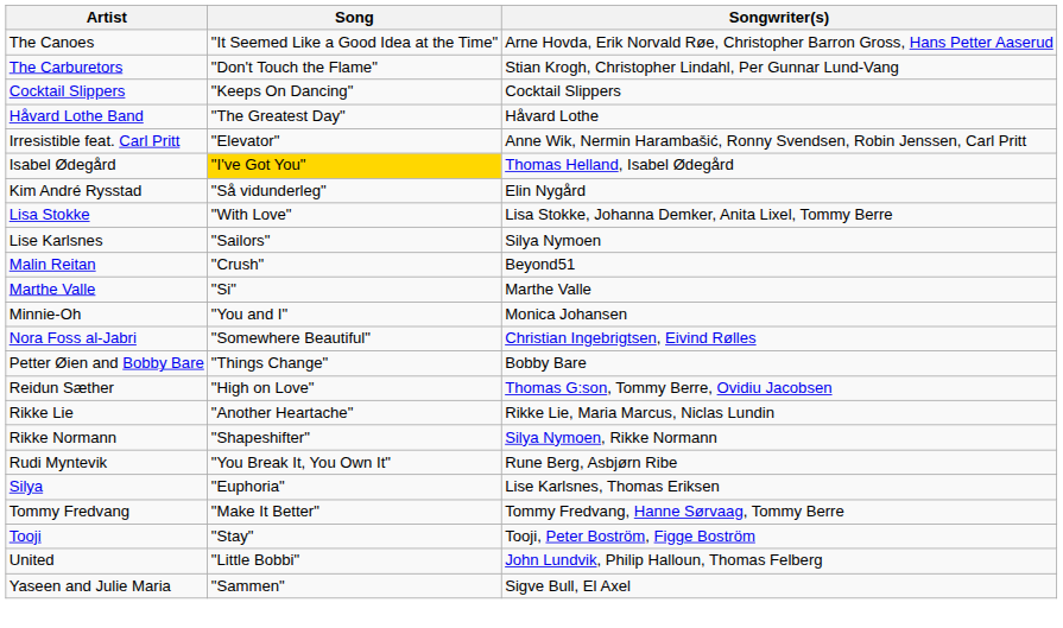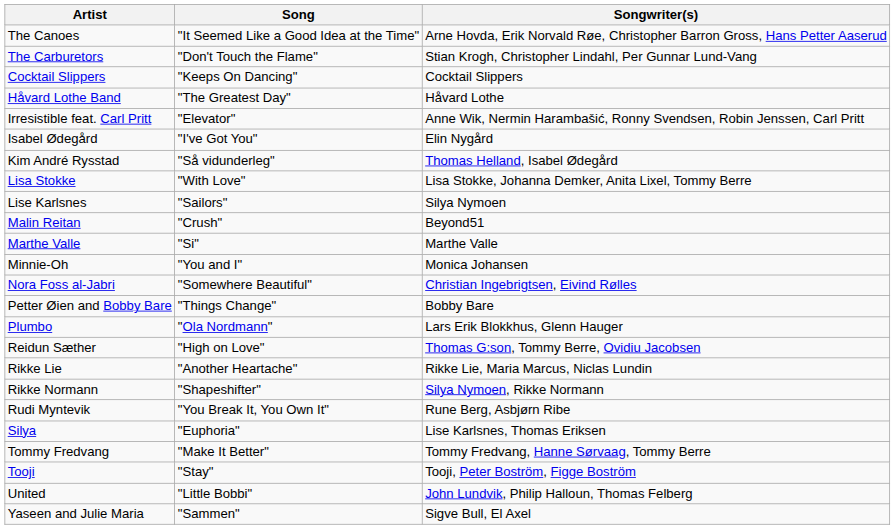 <table class="sortable wikitable" style="margin: 1em auto 1em auto; text-align:left">
 <tr>
 <th>Artist</th>
 <th>Song</th>
 <th>Songwriter(s)</th>
 </tr>
 <tr>
 <td data-sort-value="Canoes, The">The Canoes</td>
 <td>"It Seemed Like a Good Idea at the Time"</td>
 <td>Arne Hovda, Erik Norvald Røe, Christopher Barron Gross, <a href='#'>Hans Petter Aaserud</a></td>
 </tr>
 <tr>
 <td data-sort-value="Carburetors, The"><a href='#'>The Carburetors</a></td>
 <td>"Don't Touch the Flame"</td>
 <td>Stian Krogh, Christopher Lindahl, Per Gunnar Lund-Vang</td>
 </tr>
 <tr>
 <td><a href='#'>Cocktail Slippers</a></td>
 <td>"Keeps On Dancing"</td>
 <td>Cocktail Slippers</td>
 </tr>
 <tr>
 <td><a href='#'>Håvard Lothe Band</a></td>
 <td>"The Greatest Day"</td>
 <td>Håvard Lothe</td>
 </tr>
 <tr>
 <td>Irresistible feat. <a href='#'>Carl Pritt</a></td>
 <td>"Elevator"</td>
 <td>Anne Wik, Nermin Harambašić, Ronny Svendsen, Robin Jenssen, Carl Pritt</td>
 </tr>
 <tr>
 <td>Isabel Ødegård</td>
-<td style="background: gold;">"I've Got You"</td>
-<td><a href='#'>Thomas Helland</a>, Isabel Ødegård</td>
+<td>"I've Got You"</td>
+<td>Elin Nygård</td>
 </tr>
 <tr>
 <td>Kim André Rysstad</td>
 <td>"Så vidunderleg"</td>
-<td>Elin Nygård</td>
+<td><a href='#'>Thomas Helland</a>, Isabel Ødegård</td>
 </tr>
 <tr>
 <td><a href='#'>Lisa Stokke</a></td>
 <td>"With Love"</td>
 <td>Lisa Stokke, Johanna Demker, Anita Lixel, Tommy Berre</td>
 </tr>
 <tr>
 <td>Lise Karlsnes</td>
 <td>"Sailors"</td>
 <td>Silya Nymoen</td>
 </tr>
 <tr>
 <td><a href='#'>Malin Reitan</a></td>
 <td>"Crush"</td>
 <td>Beyond51</td>
 </tr>
 <tr>
 <td><a href='#'>Marthe Valle</a></td>
 <td>"Si"</td>
 <td>Marthe Valle</td>
 </tr>
 <tr>
 <td>Minnie-Oh</td>
 <td>"You and I"</td>
 <td>Monica Johansen</td>
 </tr>
 <tr>
 <td><a href='#'>Nora Foss al-Jabri</a></td>
 <td>"Somewhere Beautiful"</td>
 <td><a href='#'>Christian Ingebrigtsen</a>, <a href='#'>Eivind Rølles</a></td>
 </tr>
 <tr>
 <td>Petter Øien and <a href='#'>Bobby Bare</a></td>
 <td>"Things Change"</td>
 <td>Bobby Bare</td>
+</tr>
+<tr>
+<td><a href='#'>Plumbo</a></td>
+<td>"<a href='#'>Ola Nordmann</a>"</td>
+<td>Lars Erik Blokkhus, Glenn Hauger</td>
 </tr>
 <tr>
 <td>Reidun Sæther</td>
 <td>"High on Love"</td>
 <td><a href='#'>Thomas G:son</a>, Tommy Berre, <a href='#'>Ovidiu Jacobsen</a></td>
 </tr>
 <tr>
 <td>Rikke Lie</td>
 <td>"Another Heartache"</td>
 <td>Rikke Lie, Maria Marcus, Niclas Lundin</td>
 </tr>
 <tr>
 <td>Rikke Normann</td>
 <td>"Shapeshifter"</td>
 <td><a href='#'>Silya Nymoen</a>, Rikke Normann</td>
 </tr>
 <tr>
 <td>Rudi Myntevik</td>
 <td>"You Break It, You Own It"</td>
 <td>Rune Berg, Asbjørn Ribe</td>
 </tr>
 <tr>
 <td><a href='#'>Silya</a></td>
 <td>"Euphoria"</td>
 <td>Lise Karlsnes, Thomas Eriksen</td>
 </tr>
 <tr>
 <td>Tommy Fredvang</td>
 <td>"Make It Better"</td>
 <td>Tommy Fredvang, <a href='#'>Hanne Sørvaag</a>, Tommy Berre</td>
 </tr>
 <tr>
 <td><a href='#'>Tooji</a></td>
 <td>"Stay"</td>
 <td>Tooji, <a href='#'>Peter Boström</a>, <a href='#'>Figge Boström</a></td>
 </tr>
 <tr>
 <td>United</td>
 <td>"Little Bobbi"</td>
 <td><a href='#'>John Lundvik</a>, Philip Halloun, Thomas Felberg</td>
 </tr>
 <tr>
 <td>Yaseen and Julie Maria</td>
 <td>"Sammen"</td>
 <td>Sigve Bull, El Axel</td>
 </tr>
 </table>
